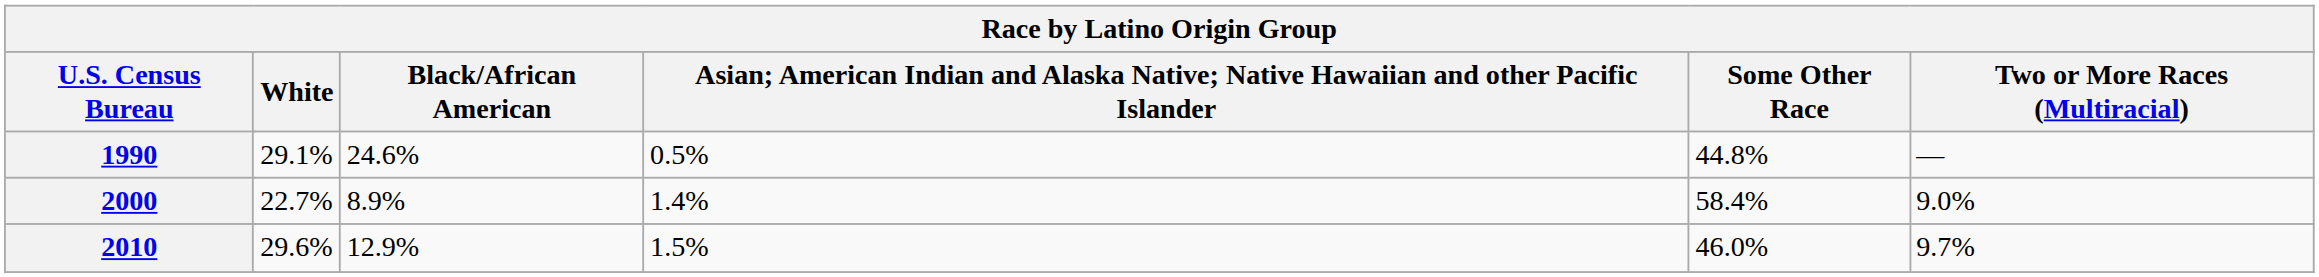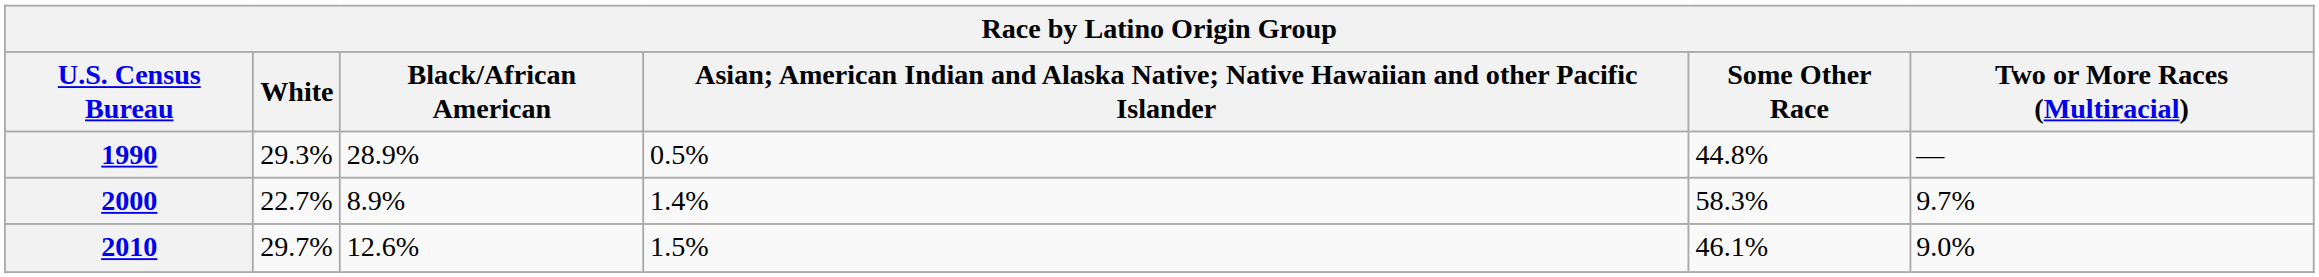 <table class="sort wikitable sortable" style="float:right; font-size: 95%">
 <tr>
 <th colspan=10>Race by Latino Origin Group</th>
 </tr>
 <tr>
 <th colspan=5><a href='#'>U.S. Census Bureau</a></th>
 <th>White</th>
 <th>Black/African American</th>
 <th>Asian; American Indian and Alaska Native; Native Hawaiian and other Pacific Islander</th>
 <th>Some Other Race</th>
 <th>Two or More Races (<a href='#'>Multiracial</a>)</th>
 </tr>
 <tr>
 <th colspan=5><a href='#'>1990</a></th>
-<td>29.1%</td>
-<td>24.6%</td>
+<td>29.3%</td>
+<td>28.9%</td>
 <td>0.5%</td>
 <td>44.8%</td>
 <td>—</td>
 </tr>
 <tr>
 <th colspan=5><a href='#'>2000</a></th>
 <td>22.7%</td>
 <td>8.9%</td>
 <td>1.4%</td>
-<td>58.4%</td>
-<td>9.0%</td>
+<td>58.3%</td>
+<td>9.7%</td>
 </tr>
 <tr>
 <th colspan=5><a href='#'>2010</a></th>
-<td>29.6%</td>
-<td>12.9%</td>
+<td>29.7%</td>
+<td>12.6%</td>
 <td>1.5%</td>
-<td>46.0%</td>
-<td>9.7%</td>
+<td>46.1%</td>
+<td>9.0%</td>
 </tr>
 </table>
